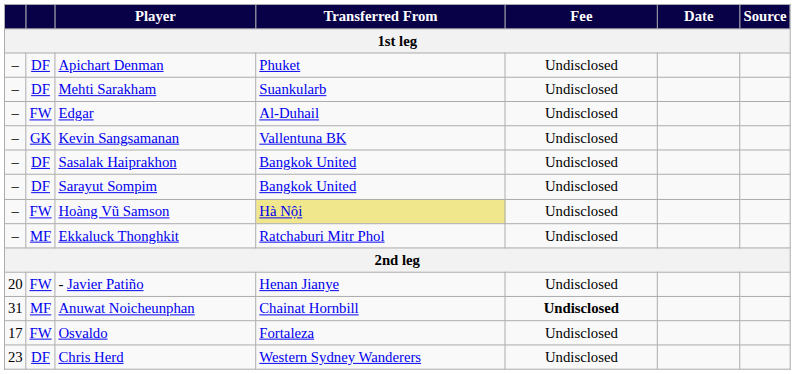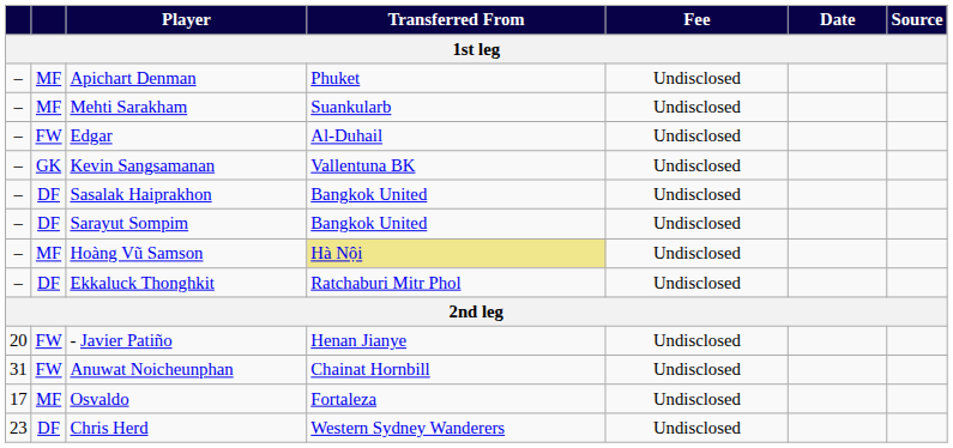 <table class="wikitable plainrowheaders sortable" style="font-size:95%">
 <tr>
 <th style="background:#090148; color:white; text-align:center;"></th>
 <th style="background:#090148; color:white; text-align:center;"></th>
 <th scope=col style="width:200px; background:#090148; color:white; text-align:center;"><strong>Player</strong></th>
 <th scope=col style="width:250px; background:#090148; color:white; text-align:center;"><strong>Transferred From</strong></th>
 <th scope=col style="width:150px; background:#090148; color:white; text-align:center;"><strong>Fee</strong></th>
 <th scope=col style="width:78px; background:#090148; color:white; text-align:center;"><strong>Date</strong></th>
 <th style="background:#090148; color:white; text-align:center;"><strong>Source</strong></th>
 </tr>
 <tr>
 <th colspan=7>1st leg</th>
 </tr>
 <tr>
 <td align=center>–</td>
-<td align=center><a href='#'>DF</a></td>
+<td align=center><a href='#'>MF</a></td>
 <td> <a href='#'>Apichart Denman</a></td>
 <td> <a href='#'>Phuket</a></td>
 <td align=center>Undisclosed</td>
 <td align=center></td>
 <td align=center></td>
 </tr>
 <tr>
 <td align=center>–</td>
-<td align=center><a href='#'>DF</a></td>
+<td align=center><a href='#'>MF</a></td>
 <td> <a href='#'>Mehti Sarakham</a></td>
 <td> <a href='#'>Suankularb</a></td>
 <td align=center>Undisclosed</td>
 <td align=center></td>
 <td align=center></td>
 </tr>
 <tr>
 <td align=center>–</td>
 <td align=center><a href='#'>FW</a></td>
 <td> <a href='#'>Edgar</a></td>
 <td> <a href='#'>Al-Duhail</a></td>
 <td align=center>Undisclosed</td>
 <td align=center></td>
 <td align=center></td>
 </tr>
 <tr>
 <td align=center>–</td>
 <td align=center><a href='#'>GK</a></td>
 <td> <a href='#'>Kevin Sangsamanan</a></td>
 <td> <a href='#'>Vallentuna BK</a></td>
 <td align=center>Undisclosed</td>
 <td align=center></td>
 <td align=center></td>
 </tr>
 <tr>
 <td align=center>–</td>
 <td align=center><a href='#'>DF</a></td>
 <td> <a href='#'>Sasalak Haiprakhon</a></td>
 <td> <a href='#'>Bangkok United</a></td>
 <td align=center>Undisclosed</td>
 <td align=center></td>
 <td align=center></td>
 </tr>
 <tr>
 <td align=center>–</td>
 <td align=center><a href='#'>DF</a></td>
 <td> <a href='#'>Sarayut Sompim</a></td>
 <td> <a href='#'>Bangkok United</a></td>
 <td align=center>Undisclosed</td>
 <td align=center></td>
 <td align=center></td>
 </tr>
 <tr>
 <td align=center>–</td>
-<td align=center><a href='#'>FW</a></td>
+<td align=center><a href='#'>MF</a></td>
 <td> <a href='#'>Hoàng Vũ Samson</a></td>
 <td style="background: khaki;"> <a href='#'>Hà Nội</a></td>
 <td align=center>Undisclosed</td>
 <td align=center></td>
 <td align=center></td>
 </tr>
 <tr>
 <td align=center>–</td>
-<td align=center><a href='#'>MF</a></td>
+<td align=center><a href='#'>DF</a></td>
 <td> <a href='#'>Ekkaluck Thonghkit</a></td>
 <td> <a href='#'>Ratchaburi Mitr Phol</a></td>
 <td align=center>Undisclosed</td>
 <td align=center></td>
 <td align=center></td>
 </tr>
 <tr>
 <th colspan=7>2nd leg</th>
 </tr>
 <tr>
 <td align=center>20</td>
 <td align=center><a href='#'>FW</a></td>
 <td>- <a href='#'>Javier Patiño</a></td>
 <td> <a href='#'>Henan Jianye</a></td>
 <td align=center>Undisclosed</td>
 <td align=center></td>
 <td align=center></td>
 </tr>
 <tr>
 <td align=center>31</td>
-<td align=center><a href='#'>MF</a></td>
+<td align=center><a href='#'>FW</a></td>
 <td> <a href='#'>Anuwat Noicheunphan</a></td>
 <td> <a href='#'>Chainat Hornbill</a></td>
-<td align=center><strong>Undisclosed</strong></td>
+<td align=center>Undisclosed</td>
 <td align=center></td>
 <td align=center></td>
 </tr>
 <tr>
 <td align=center>17</td>
-<td align=center><a href='#'>FW</a></td>
+<td align=center><a href='#'>MF</a></td>
 <td> <a href='#'>Osvaldo</a></td>
 <td> <a href='#'>Fortaleza</a></td>
 <td align=center>Undisclosed</td>
 <td align=center></td>
 <td align=center></td>
 </tr>
 <tr>
 <td align=center>23</td>
 <td align=center><a href='#'>DF</a></td>
 <td> <a href='#'>Chris Herd</a></td>
 <td> <a href='#'>Western Sydney Wanderers</a></td>
 <td align=center>Undisclosed</td>
 <td align=center></td>
 <td align=center></td>
 </tr>
 </table>
